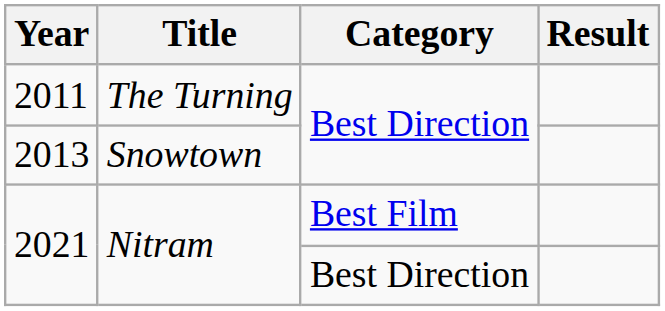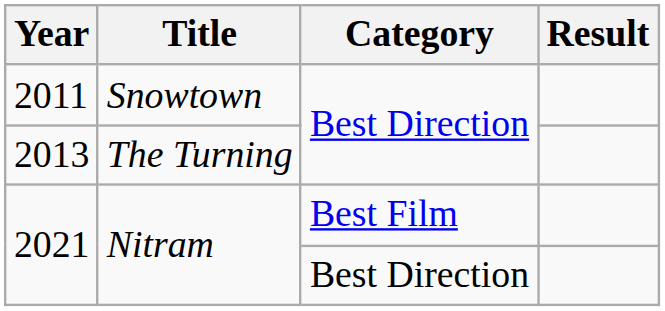 <table class="wikitable">
 <tr>
 <th>Year</th>
 <th>Title</th>
 <th>Category</th>
 <th>Result</th>
 </tr>
 <tr>
 <td>2011</td>
-<td><em>The Turning</em></td>
+<td><em>Snowtown</em></td>
 <td rowspan=2><a href='#'>Best Direction</a></td>
 <td></td>
 </tr>
 <tr>
 <td>2013</td>
-<td><em>Snowtown</em></td>
+<td><em>The Turning</em></td>
 <td></td>
 </tr>
 <tr>
 <td rowspan=2>2021</td>
 <td rowspan=2><em>Nitram</em></td>
 <td><a href='#'>Best Film</a></td>
 <td></td>
 </tr>
 <tr>
 <td>Best Direction</td>
 <td></td>
 </tr>
 </table>
